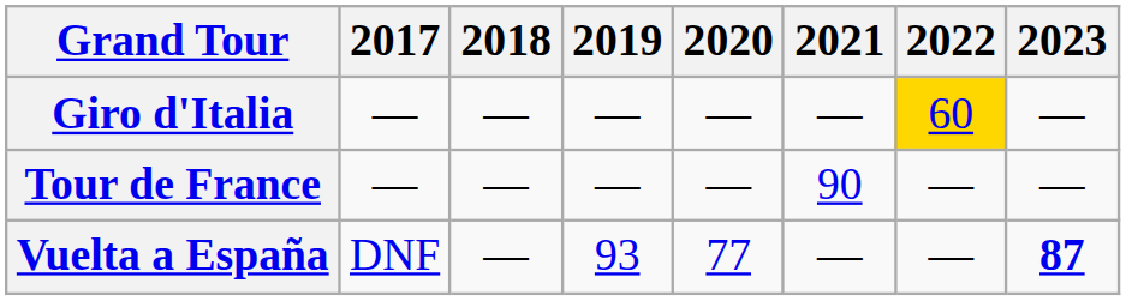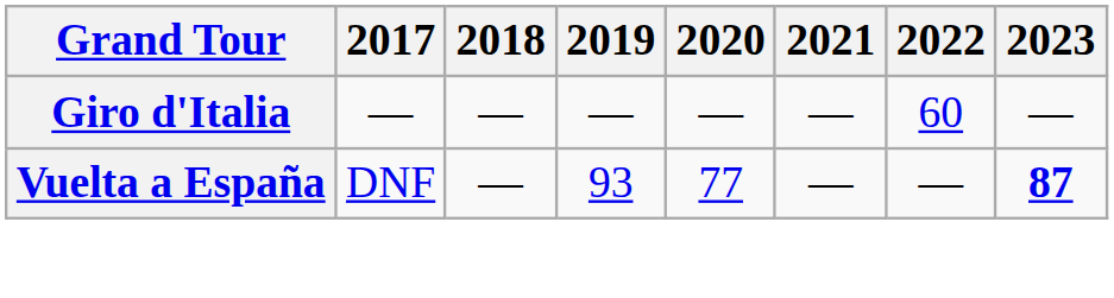 <table class="wikitable plainrowheaders">
 <tr>
 <th scope="col"><a href='#'>Grand Tour</a></th>
 <th scope="col">2017</th>
 <th scope="col">2018</th>
 <th scope="col">2019</th>
 <th scope="col">2020</th>
 <th scope="col">2021</th>
 <th scope="col">2022</th>
 <th scope="col">2023</th>
 </tr>
 <tr style="text-align:center;">
 <th scope="row"> <a href='#'>Giro d'Italia</a></th>
 <td>—</td>
 <td>—</td>
 <td>—</td>
 <td>—</td>
 <td>—</td>
-<td style="background: gold;"><a href='#'>60</a></td>
-<td>—</td>
-</tr>
-<tr style="text-align:center;">
-<th scope="row"> <a href='#'>Tour de France</a></th>
-<td>—</td>
-<td>—</td>
-<td>—</td>
-<td>—</td>
-<td><a href='#'>90</a></td>
-<td>—</td>
+<td><a href='#'>60</a></td>
 <td>—</td>
 </tr>
 <tr style="text-align:center;">
 <th scope="row"> <a href='#'>Vuelta a España</a></th>
 <td><a href='#'>DNF</a></td>
 <td>—</td>
 <td><a href='#'>93</a></td>
 <td><a href='#'>77</a></td>
 <td>—</td>
 <td>—</td>
 <td><strong><a href='#'>87</a></strong></td>
 </tr>
 </table>
